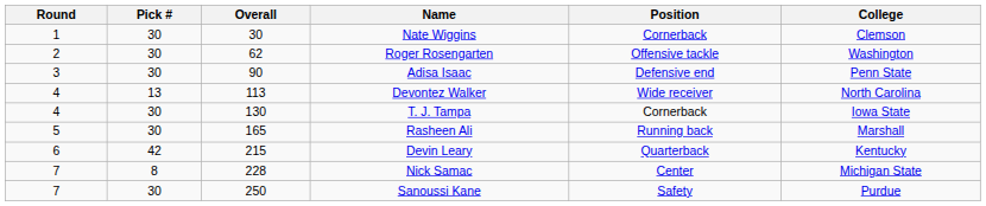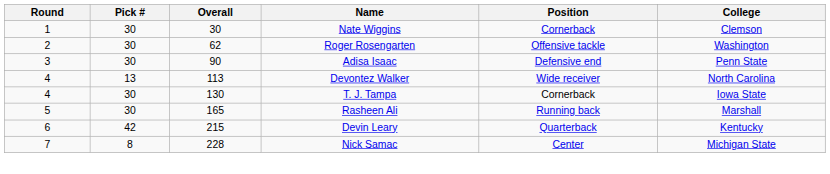 <table class="wikitable sortable sortable" style="width: 100%; text-align:center">
 <tr>
 <th>Round</th>
 <th>Pick #</th>
 <th>Overall</th>
 <th>Name</th>
 <th>Position</th>
 <th>College</th>
 </tr>
 <tr>
 <td>1</td>
 <td>30</td>
 <td>30</td>
 <td><a href='#'>Nate Wiggins</a></td>
 <td><a href='#'>Cornerback</a></td>
 <td><a href='#'>Clemson</a></td>
 </tr>
 <tr>
 <td>2</td>
 <td>30</td>
 <td>62</td>
 <td><a href='#'>Roger Rosengarten</a></td>
 <td><a href='#'>Offensive tackle</a></td>
 <td><a href='#'>Washington</a></td>
 </tr>
 <tr>
 <td>3</td>
 <td>30</td>
 <td>90</td>
 <td><a href='#'>Adisa Isaac</a></td>
 <td><a href='#'>Defensive end</a></td>
 <td><a href='#'>Penn State</a></td>
 </tr>
 <tr>
 <td>4</td>
 <td>13</td>
 <td>113</td>
 <td><a href='#'>Devontez Walker</a></td>
 <td><a href='#'>Wide receiver</a></td>
 <td><a href='#'>North Carolina</a></td>
 </tr>
 <tr>
 <td>4</td>
 <td>30</td>
 <td>130</td>
 <td><a href='#'>T. J. Tampa</a></td>
 <td>Cornerback</td>
 <td><a href='#'>Iowa State</a></td>
 </tr>
 <tr>
 <td>5</td>
 <td>30</td>
 <td>165</td>
 <td><a href='#'>Rasheen Ali</a></td>
 <td><a href='#'>Running back</a></td>
 <td><a href='#'>Marshall</a></td>
 </tr>
 <tr>
 <td>6</td>
 <td>42</td>
 <td>215</td>
 <td><a href='#'>Devin Leary</a></td>
 <td><a href='#'>Quarterback</a></td>
 <td><a href='#'>Kentucky</a></td>
 </tr>
 <tr>
 <td>7</td>
 <td>8</td>
 <td>228</td>
 <td><a href='#'>Nick Samac</a></td>
 <td><a href='#'>Center</a></td>
 <td><a href='#'>Michigan State</a></td>
 </tr>
-<tr>
-<td>7</td>
-<td>30</td>
-<td>250</td>
-<td><a href='#'>Sanoussi Kane</a></td>
-<td><a href='#'>Safety</a></td>
-<td><a href='#'>Purdue</a></td>
-</tr>
 </table>
